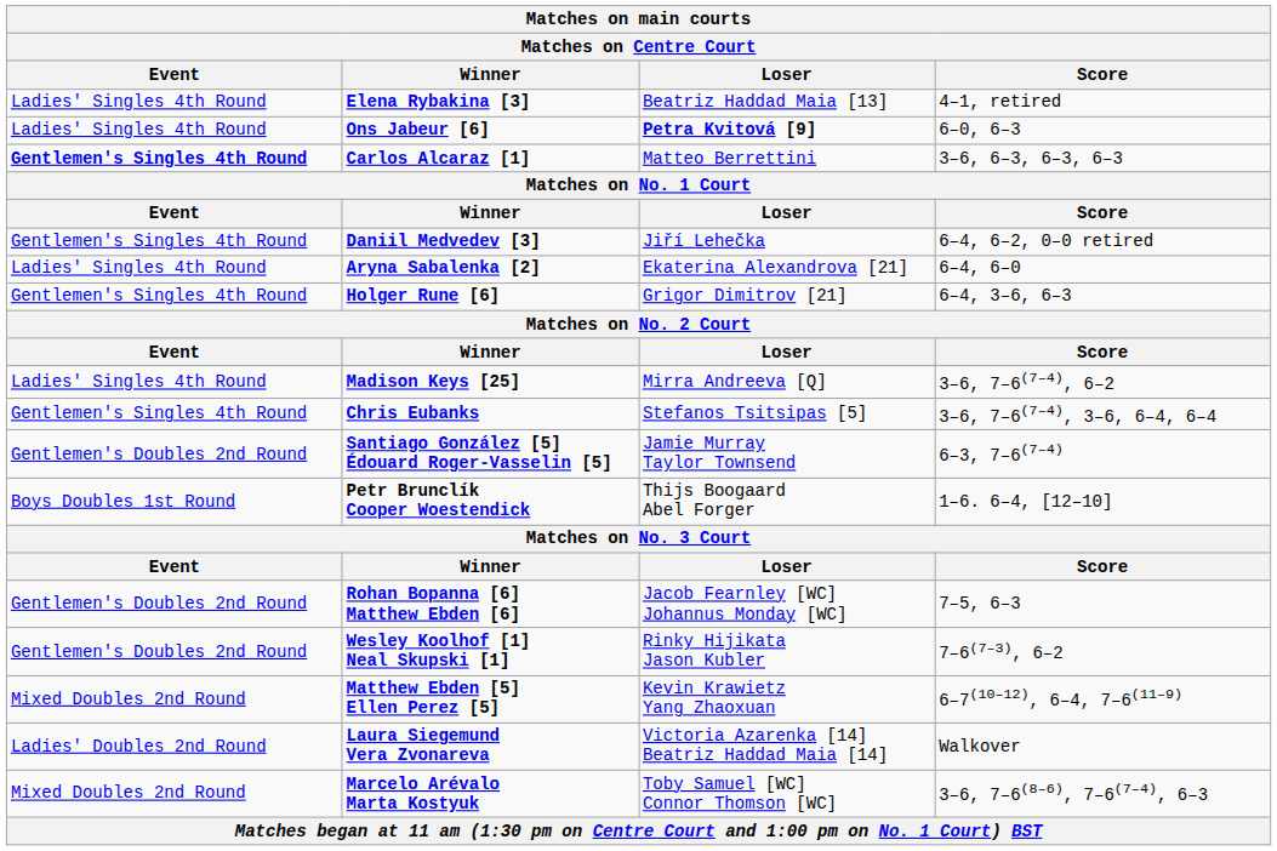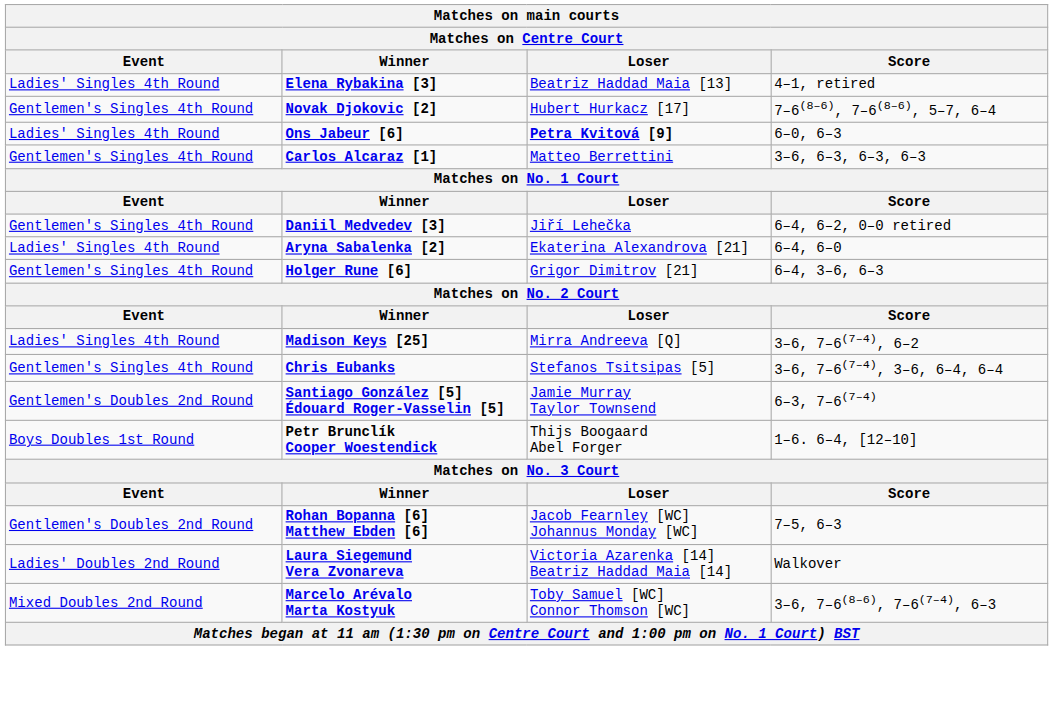 <table class="wikitable collapsible uncollapsed" style="margin:auto;">
 <tr>
 <th colspan="4" style="white-space:nowrap;">Matches on main courts</th>
 </tr>
 <tr>
 <th colspan="4">Matches on <a href='#'>Centre Court</a></th>
 </tr>
 <tr>
 <th width="250">Event</th>
 <th width="220">Winner</th>
 <th width="220">Loser</th>
 <th width="250">Score</th>
 </tr>
 <tr>
 <td><a href='#'>Ladies' Singles 4th Round</a></td>
 <td><strong> <a href='#'>Elena Rybakina</a> [3]</strong></td>
 <td> <a href='#'>Beatriz Haddad Maia</a> [13]</td>
 <td>4–1, retired</td>
 </tr>
 <tr>
+<td><a href='#'>Gentlemen's Singles 4th Round</a></td>
+<td><strong> <a href='#'>Novak Djokovic</a> [2]</strong></td>
+<td> <a href='#'>Hubert Hurkacz</a> [17]</td>
+<td>7–6<sup>(8–6)</sup>, 7–6<sup>(8–6)</sup>, 5–7, 6–4</td>
+</tr>
+<tr>
 <td><a href='#'>Ladies' Singles 4th Round</a></td>
 <td><strong> <a href='#'>Ons Jabeur</a> [6]</strong></td>
 <td><strong> <a href='#'>Petra Kvitová</a> [9]</strong></td>
 <td>6–0, 6–3</td>
 </tr>
 <tr>
-<td><strong><a href='#'>Gentlemen's Singles 4th Round</a></strong></td>
+<td><a href='#'>Gentlemen's Singles 4th Round</a></td>
 <td><strong> <a href='#'>Carlos Alcaraz</a> [1]</strong></td>
 <td> <a href='#'>Matteo Berrettini</a></td>
 <td>3–6, 6–3, 6–3, 6–3</td>
 </tr>
 <tr>
 <th colspan="4">Matches on <a href='#'>No. 1 Court</a></th>
 </tr>
 <tr>
 <th width="220">Event</th>
 <th width="220">Winner</th>
 <th width="220">Loser</th>
 <th width="250">Score</th>
 </tr>
 <tr>
 <td><a href='#'>Gentlemen's Singles 4th Round</a></td>
 <td><strong> <a href='#'>Daniil Medvedev</a> [3]</strong></td>
 <td> <a href='#'>Jiří Lehečka</a></td>
 <td>6–4, 6–2, 0–0 retired</td>
 </tr>
 <tr>
 <td><a href='#'>Ladies' Singles 4th Round</a></td>
 <td><strong> <a href='#'>Aryna Sabalenka</a> [2]</strong></td>
 <td> <a href='#'>Ekaterina Alexandrova</a> [21]</td>
 <td>6–4, 6–0</td>
 </tr>
 <tr>
 <td><a href='#'>Gentlemen's Singles 4th Round</a></td>
 <td><strong> <a href='#'>Holger Rune</a> [6]</strong></td>
 <td> <a href='#'>Grigor Dimitrov</a> [21]</td>
 <td>6–4, 3–6, 6–3</td>
 </tr>
 <tr>
 <th colspan="4">Matches on <a href='#'>No. 2 Court</a></th>
 </tr>
 <tr>
 <th width="250">Event</th>
 <th width="220">Winner</th>
 <th width="220">Loser</th>
 <th width="220">Score</th>
 </tr>
 <tr>
 <td><a href='#'>Ladies' Singles 4th Round</a></td>
 <td><strong> <a href='#'>Madison Keys</a> [25]</strong></td>
 <td> <a href='#'>Mirra Andreeva</a> [Q]</td>
 <td>3–6, 7–6<sup>(7–4)</sup>, 6–2</td>
 </tr>
 <tr>
 <td><a href='#'>Gentlemen's Singles 4th Round</a></td>
 <td><strong> <a href='#'>Chris Eubanks</a></strong></td>
 <td> <a href='#'>Stefanos Tsitsipas</a> [5]</td>
 <td>3–6, 7–6<sup>(7–4)</sup>, 3–6, 6–4, 6–4</td>
 </tr>
 <tr>
 <td><a href='#'>Gentlemen's Doubles 2nd Round</a></td>
 <td><strong> <a href='#'>Santiago González</a> [5]<br>  <a href='#'>Édouard Roger-Vasselin</a> [5]</strong></td>
 <td> <a href='#'>Jamie Murray</a><br>  <a href='#'>Taylor Townsend</a></td>
 <td>6–3, 7–6<sup>(7–4)</sup></td>
 </tr>
 <tr>
 <td><a href='#'>Boys Doubles 1st Round</a></td>
 <td><strong> Petr Brunclík <br>   <a href='#'>Cooper Woestendick</a></strong></td>
 <td> Thijs Boogaard <br>   Abel Forger</td>
 <td>1–6. 6–4, [12–10]</td>
 </tr>
 <tr>
 <th colspan="4">Matches on <a href='#'>No. 3 Court</a></th>
 </tr>
 <tr>
 <th width="250">Event</th>
 <th width="220">Winner</th>
 <th width="220">Loser</th>
 <th width="220">Score</th>
 </tr>
 <tr>
 <td><a href='#'>Gentlemen's Doubles 2nd Round</a></td>
 <td><strong> <a href='#'>Rohan Bopanna</a> [6] <br>  <a href='#'>Matthew Ebden</a> [6]</strong></td>
 <td> <a href='#'>Jacob Fearnley</a> [WC] <br>  <a href='#'>Johannus Monday</a> [WC]</td>
 <td>7–5, 6–3</td>
 </tr>
 <tr>
-<td><a href='#'>Gentlemen's Doubles 2nd Round</a></td>
-<td><strong> <a href='#'>Wesley Koolhof</a> [1] <br>  <a href='#'>Neal Skupski</a> [1]</strong></td>
-<td> <a href='#'>Rinky Hijikata</a> <br>  <a href='#'>Jason Kubler</a></td>
-<td>7–6<sup>(7–3)</sup>, 6–2</td>
-</tr>
-<tr>
-<td><a href='#'>Mixed Doubles 2nd Round</a></td>
-<td><strong> <a href='#'>Matthew Ebden</a> [5]<br>  <a href='#'>Ellen Perez</a> [5]</strong></td>
-<td> <a href='#'>Kevin Krawietz</a><br>  <a href='#'>Yang Zhaoxuan</a></td>
-<td>6–7<sup>(10–12)</sup>, 6–4, 7–6<sup>(11–9)</sup></td>
-</tr>
-<tr>
 <td><a href='#'>Ladies' Doubles 2nd Round</a></td>
 <td><strong> <a href='#'>Laura Siegemund</a> <br>  <a href='#'>Vera Zvonareva</a></strong></td>
 <td> <a href='#'>Victoria Azarenka</a> [14] <br>  <a href='#'>Beatriz Haddad Maia</a> [14]</td>
 <td>Walkover</td>
 </tr>
 <tr>
 <td><a href='#'>Mixed Doubles 2nd Round</a></td>
 <td><strong> <a href='#'>Marcelo Arévalo</a><br>  <a href='#'>Marta Kostyuk</a></strong></td>
 <td> <a href='#'>Toby Samuel</a> [WC]<br>  <a href='#'>Connor Thomson</a> [WC]</td>
 <td>3–6, 7–6<sup>(8–6)</sup>, 7–6<sup>(7–4)</sup>, 6–3</td>
 </tr>
 <tr>
 <th colspan=4><em>Matches began at 11 am (1:30 pm on <a href='#'>Centre Court</a> and 1:00 pm on <a href='#'>No. 1 Court</a>) <a href='#'>BST</a></em></th>
 </tr>
 </table>
